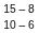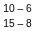 <table style="text-align:center">
 <tr>
 <th width=200></th>
 <th width=100></th>
 <th width=200></th>
 </tr>
 <tr>
 <td align=right><strong></strong></td>
-<td>15 – 8</td>
+<td>10 – 6</td>
 <td align=left></td>
 </tr>
 <tr>
 <td align=right><strong></strong></td>
-<td>10 – 6</td>
+<td>15 – 8</td>
 <td align=left></td>
 </tr>
 </table>
